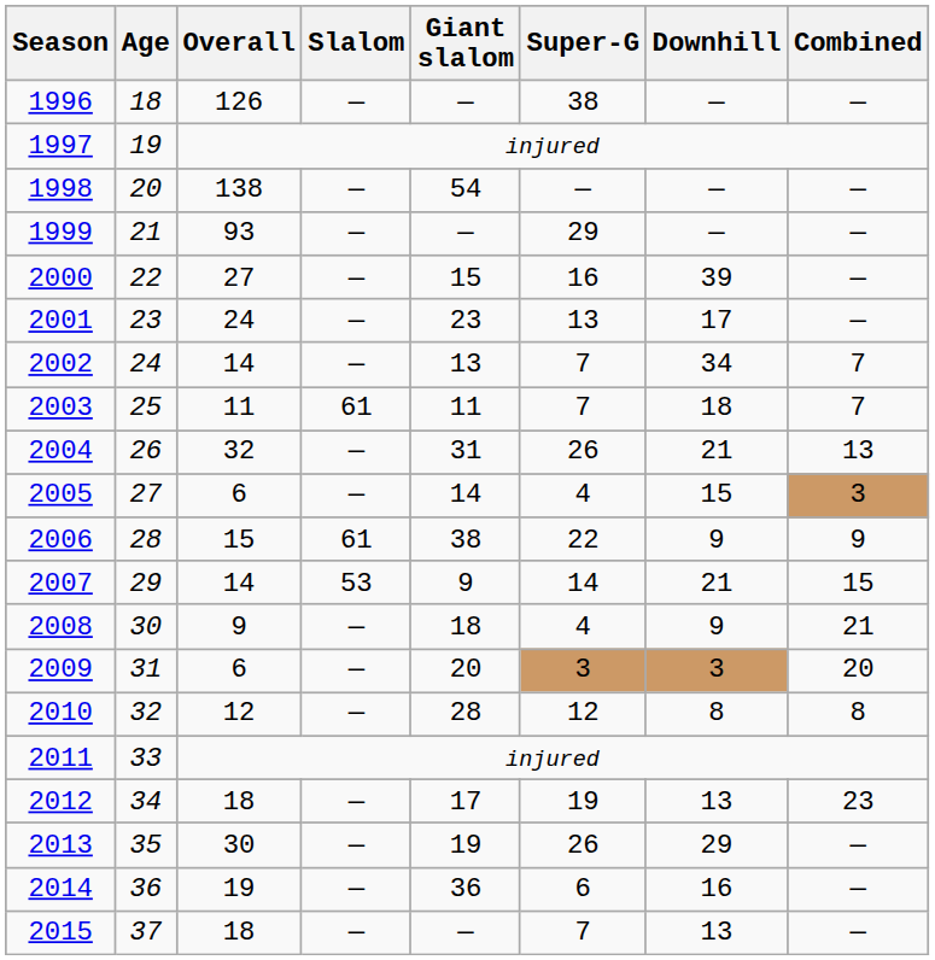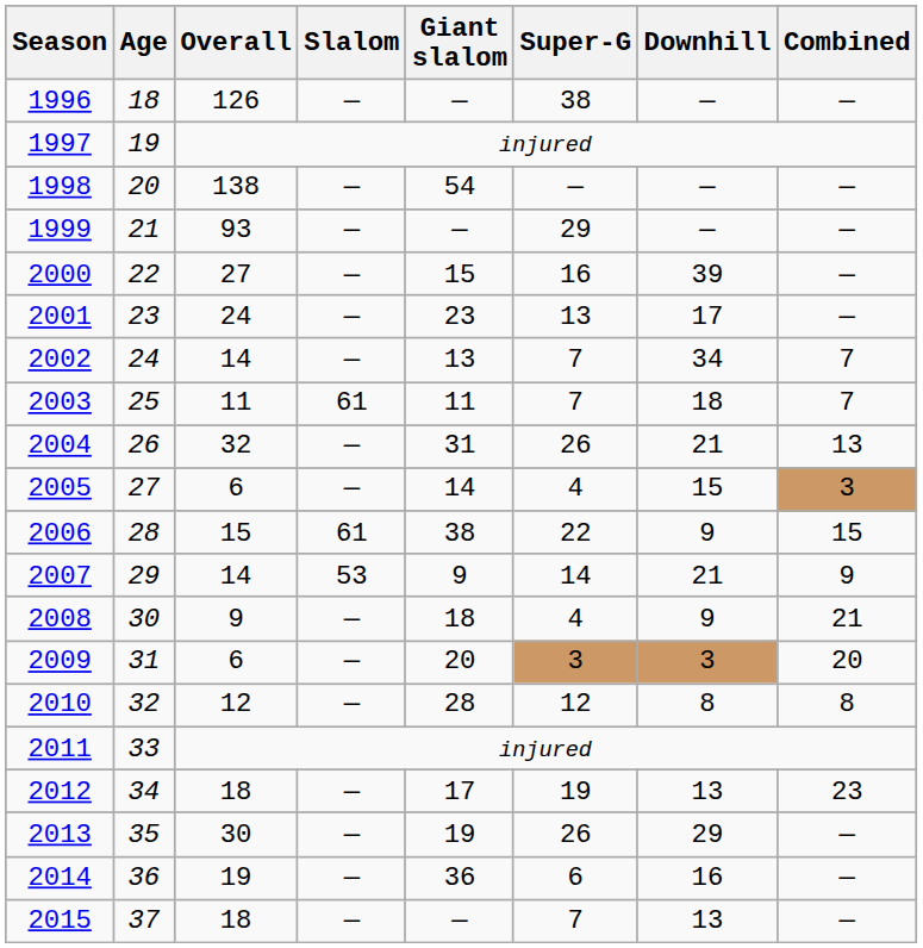 <table class=wikitable style="text-align:center">
 <tr>
 <th>Season</th>
 <th>Age</th>
 <th>Overall</th>
 <th>Slalom</th>
 <th>Giant<br>slalom</th>
 <th>Super-G</th>
 <th>Downhill</th>
 <th>Combined</th>
 </tr>
 <tr>
 <td><a href='#'>1996</a></td>
 <td><em>18</em></td>
 <td>126</td>
 <td>—</td>
 <td>—</td>
 <td>38</td>
 <td>—</td>
 <td>—</td>
 </tr>
 <tr>
 <td><a href='#'>1997</a></td>
 <td><em>19</em></td>
 <td colspan=6><small><em>injured</em></small></td>
 </tr>
 <tr>
 <td><a href='#'>1998</a></td>
 <td><em>20</em></td>
 <td>138</td>
 <td>—</td>
 <td>54</td>
 <td>—</td>
 <td>—</td>
 <td>—</td>
 </tr>
 <tr>
 <td><a href='#'>1999</a></td>
 <td><em>21</em></td>
 <td>93</td>
 <td>—</td>
 <td>—</td>
 <td>29</td>
 <td>—</td>
 <td>—</td>
 </tr>
 <tr>
 <td><a href='#'>2000</a></td>
 <td><em>22</em></td>
 <td>27</td>
 <td>—</td>
 <td>15</td>
 <td>16</td>
 <td>39</td>
 <td>—</td>
 </tr>
 <tr>
 <td><a href='#'>2001</a></td>
 <td><em>23</em></td>
 <td>24</td>
 <td>—</td>
 <td>23</td>
 <td>13</td>
 <td>17</td>
 <td>—</td>
 </tr>
 <tr>
 <td><a href='#'>2002</a></td>
 <td><em>24</em></td>
 <td>14</td>
 <td>—</td>
 <td>13</td>
 <td>7</td>
 <td>34</td>
 <td>7</td>
 </tr>
 <tr>
 <td><a href='#'>2003</a></td>
 <td><em>25</em></td>
 <td>11</td>
 <td>61</td>
 <td>11</td>
 <td>7</td>
 <td>18</td>
 <td>7</td>
 </tr>
 <tr>
 <td><a href='#'>2004</a></td>
 <td><em>26</em></td>
 <td>32</td>
 <td>—</td>
 <td>31</td>
 <td>26</td>
 <td>21</td>
 <td>13</td>
 </tr>
 <tr>
 <td><a href='#'>2005</a></td>
 <td><em>27</em></td>
 <td>6</td>
 <td>—</td>
 <td>14</td>
 <td>4</td>
 <td>15</td>
 <td bgcolor="cc9966">3</td>
 </tr>
 <tr>
 <td><a href='#'>2006</a></td>
 <td><em>28</em></td>
 <td>15</td>
 <td>61</td>
 <td>38</td>
 <td>22</td>
 <td>9</td>
-<td>9</td>
+<td>15</td>
 </tr>
 <tr>
 <td><a href='#'>2007</a></td>
 <td><em>29</em></td>
 <td>14</td>
 <td>53</td>
 <td>9</td>
 <td>14</td>
 <td>21</td>
-<td>15</td>
+<td>9</td>
 </tr>
 <tr>
 <td><a href='#'>2008</a></td>
 <td><em>30</em></td>
 <td>9</td>
 <td>—</td>
 <td>18</td>
 <td>4</td>
 <td>9</td>
 <td>21</td>
 </tr>
 <tr>
 <td><a href='#'>2009</a></td>
 <td><em>31</em></td>
 <td>6</td>
 <td>—</td>
 <td>20</td>
 <td bgcolor="cc9966">3</td>
 <td bgcolor="cc9966">3</td>
 <td>20</td>
 </tr>
 <tr>
 <td><a href='#'>2010</a></td>
 <td><em>32</em></td>
 <td>12</td>
 <td>—</td>
 <td>28</td>
 <td>12</td>
 <td>8</td>
 <td>8</td>
 </tr>
 <tr>
 <td><a href='#'>2011</a></td>
 <td><em>33</em></td>
 <td colspan=6><small><em>injured</em></small></td>
 </tr>
 <tr>
 <td><a href='#'>2012</a></td>
 <td><em>34</em></td>
 <td>18</td>
 <td>—</td>
 <td>17</td>
 <td>19</td>
 <td>13</td>
 <td>23</td>
 </tr>
 <tr>
 <td><a href='#'>2013</a></td>
 <td><em>35</em></td>
 <td>30</td>
 <td>—</td>
 <td>19</td>
 <td>26</td>
 <td>29</td>
 <td>—</td>
 </tr>
 <tr>
 <td><a href='#'>2014</a></td>
 <td><em>36</em></td>
 <td>19</td>
 <td>—</td>
 <td>36</td>
 <td>6</td>
 <td>16</td>
 <td>—</td>
 </tr>
 <tr>
 <td><a href='#'>2015</a></td>
 <td><em>37</em></td>
 <td>18</td>
 <td>—</td>
 <td>—</td>
 <td>7</td>
 <td>13</td>
 <td>—</td>
 </tr>
 </table>
